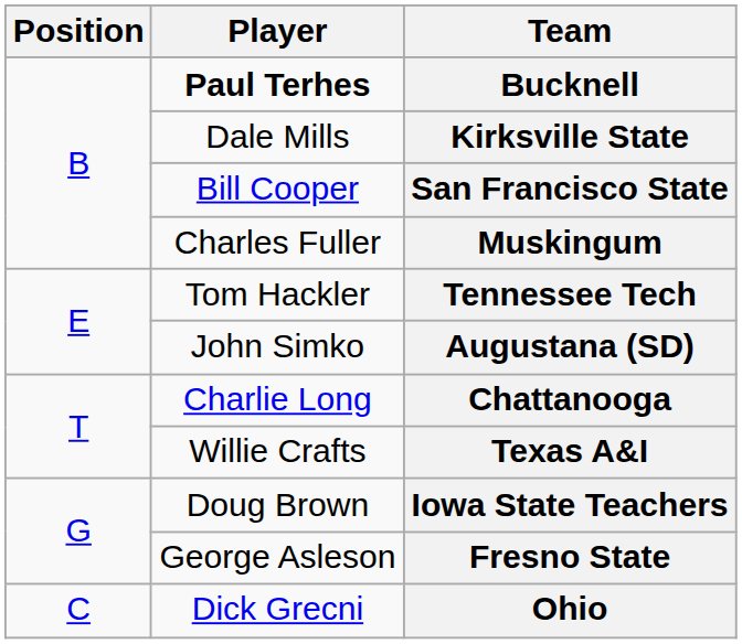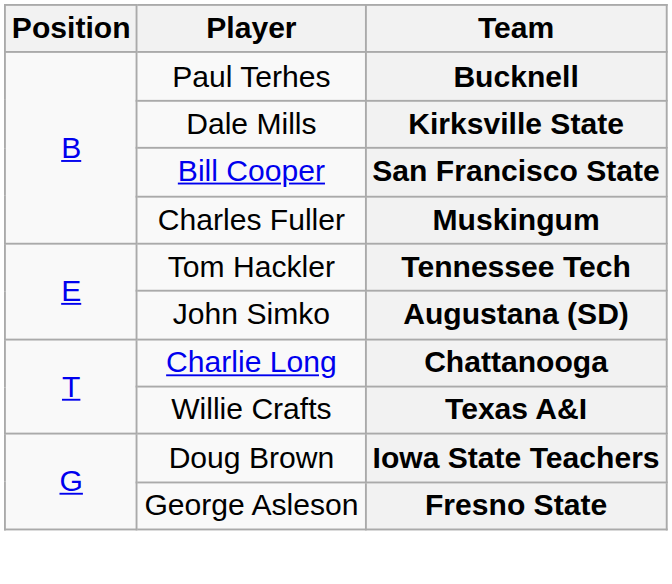 <table class="wikitable">
 <tr>
 <th>Position</th>
 <th>Player</th>
 <th>Team</th>
 </tr>
 <tr style="text-align:center;">
 <td rowspan="4"><a href='#'>B</a></td>
-<td><strong>Paul Terhes</strong></td>
+<td>Paul Terhes</td>
 <th Style = >Bucknell</th>
 </tr>
 <tr style="text-align:center;">
 <td>Dale Mills</td>
 <th Style = >Kirksville State</th>
 </tr>
 <tr style="text-align:center;">
 <td><a href='#'>Bill Cooper</a></td>
 <th Style = >San Francisco State</th>
 </tr>
 <tr style="text-align:center;">
 <td>Charles Fuller</td>
 <th Style = >Muskingum</th>
 </tr>
 <tr style="text-align:center;">
 <td rowspan="2"><a href='#'>E</a></td>
 <td>Tom Hackler</td>
 <th Style = >Tennessee Tech</th>
 </tr>
 <tr style="text-align:center;">
 <td>John Simko</td>
 <th Style = >Augustana (SD)</th>
 </tr>
 <tr style="text-align:center;">
 <td rowspan="2"><a href='#'>T</a></td>
 <td><a href='#'>Charlie Long</a></td>
 <th Style = >Chattanooga</th>
 </tr>
 <tr style="text-align:center;">
 <td>Willie Crafts</td>
 <th Style = >Texas A&I</th>
 </tr>
 <tr style="text-align:center;">
 <td rowspan="2"><a href='#'>G</a></td>
 <td>Doug Brown</td>
 <th Style = >Iowa State Teachers</th>
 </tr>
 <tr style="text-align:center;">
 <td>George Asleson</td>
 <th Style = >Fresno State</th>
 </tr>
-<tr style="text-align:center;">
-<td><a href='#'>C</a></td>
-<td><a href='#'>Dick Grecni</a></td>
-<th Style = >Ohio</th>
-</tr>
 </table>
